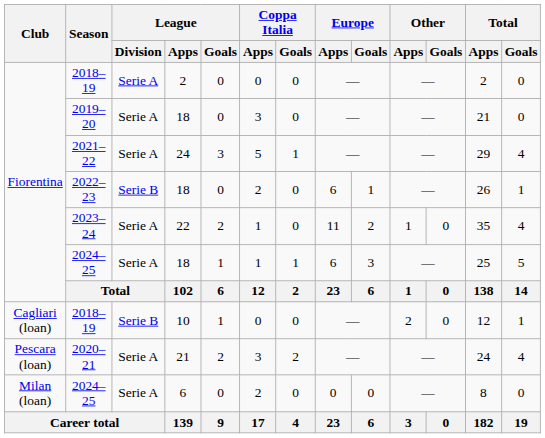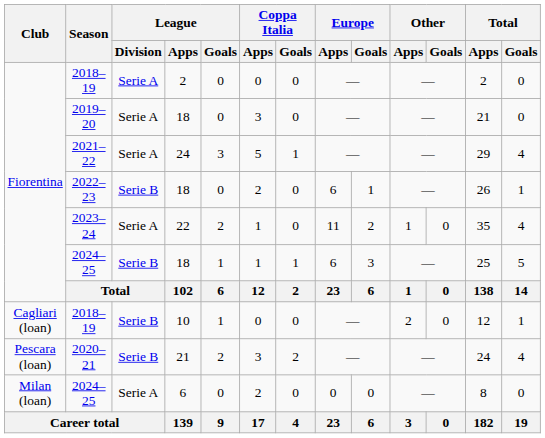 <table class="wikitable" style="text-align:center">
 <tr>
 <th rowspan="2">Club</th>
 <th rowspan="2">Season</th>
 <th colspan="3">League</th>
 <th colspan="2"><a href='#'>Coppa Italia</a></th>
 <th colspan="2"><a href='#'>Europe</a></th>
 <th colspan="2">Other</th>
 <th colspan="2">Total</th>
 </tr>
 <tr>
 <th>Division</th>
 <th>Apps</th>
 <th>Goals</th>
 <th>Apps</th>
 <th>Goals</th>
 <th>Apps</th>
 <th>Goals</th>
 <th>Apps</th>
 <th>Goals</th>
 <th>Apps</th>
 <th>Goals</th>
 </tr>
 <tr>
 <td rowspan="7"><a href='#'>Fiorentina</a></td>
 <td><a href='#'>2018–19</a></td>
 <td><a href='#'>Serie A</a></td>
 <td>2</td>
 <td>0</td>
 <td>0</td>
 <td>0</td>
 <td colspan="2">—</td>
 <td colspan="2">—</td>
 <td>2</td>
 <td>0</td>
 </tr>
 <tr>
 <td><a href='#'>2019–20</a></td>
 <td>Serie A</td>
 <td>18</td>
 <td>0</td>
 <td>3</td>
 <td>0</td>
 <td colspan="2">—</td>
 <td colspan="2">—</td>
 <td>21</td>
 <td>0</td>
 </tr>
 <tr>
 <td><a href='#'>2021–22</a></td>
 <td>Serie A</td>
 <td>24</td>
 <td>3</td>
 <td>5</td>
 <td>1</td>
 <td colspan="2">—</td>
 <td colspan="2">—</td>
 <td>29</td>
 <td>4</td>
 </tr>
 <tr>
 <td><a href='#'>2022–23</a></td>
 <td><a href='#'>Serie B</a></td>
 <td>18</td>
 <td>0</td>
 <td>2</td>
 <td>0</td>
 <td>6</td>
 <td>1</td>
 <td colspan="2">—</td>
 <td>26</td>
 <td>1</td>
 </tr>
 <tr>
 <td><a href='#'>2023–24</a></td>
 <td>Serie A</td>
 <td>22</td>
 <td>2</td>
 <td>1</td>
 <td>0</td>
 <td>11</td>
 <td>2</td>
 <td>1</td>
 <td>0</td>
 <td>35</td>
 <td>4</td>
 </tr>
 <tr>
 <td><a href='#'>2024–25</a></td>
-<td>Serie A</td>
+<td><a href='#'>Serie B</a></td>
 <td>18</td>
 <td>1</td>
 <td>1</td>
 <td>1</td>
 <td>6</td>
 <td>3</td>
 <td colspan="2">—</td>
 <td>25</td>
 <td>5</td>
 </tr>
 <tr>
 <th colspan="2">Total</th>
 <th>102</th>
 <th>6</th>
 <th>12</th>
 <th>2</th>
 <th>23</th>
 <th>6</th>
 <th>1</th>
 <th>0</th>
 <th>138</th>
 <th>14</th>
 </tr>
 <tr>
 <td><a href='#'>Cagliari</a> (loan)</td>
 <td><a href='#'>2018–19</a></td>
 <td><a href='#'>Serie B</a></td>
 <td>10</td>
 <td>1</td>
 <td>0</td>
 <td>0</td>
 <td colspan="2">—</td>
 <td>2</td>
 <td>0</td>
 <td>12</td>
 <td>1</td>
 </tr>
 <tr>
 <td><a href='#'>Pescara</a> (loan)</td>
 <td><a href='#'>2020–21</a></td>
-<td>Serie A</td>
+<td><a href='#'>Serie B</a></td>
 <td>21</td>
 <td>2</td>
 <td>3</td>
 <td>2</td>
 <td colspan="2">—</td>
 <td colspan="2">—</td>
 <td>24</td>
 <td>4</td>
 </tr>
 <tr>
 <td><a href='#'>Milan</a> (loan)</td>
 <td><a href='#'>2024–25</a></td>
 <td>Serie A</td>
 <td>6</td>
 <td>0</td>
 <td>2</td>
 <td>0</td>
 <td>0</td>
 <td>0</td>
 <td colspan="2">—</td>
 <td>8</td>
 <td>0</td>
 </tr>
 <tr>
 <th colspan="3">Career total</th>
 <th>139</th>
 <th>9</th>
 <th>17</th>
 <th>4</th>
 <th>23</th>
 <th>6</th>
 <th>3</th>
 <th>0</th>
 <th>182</th>
 <th>19</th>
 </tr>
 </table>
